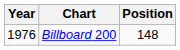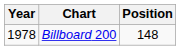 <table class="wikitable">
 <tr>
 <th>Year</th>
 <th>Chart</th>
 <th>Position</th>
 </tr>
 <tr>
-<td>1976</td>
+<td>1978</td>
 <td><a href='#'><em>Billboard</em> 200</a></td>
 <td align="center">148</td>
 </tr>
 </table>
